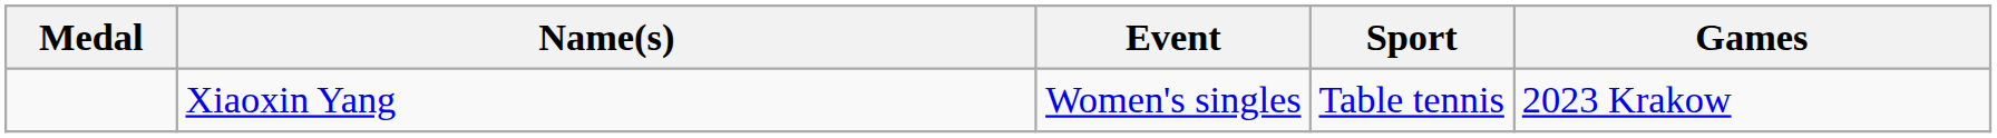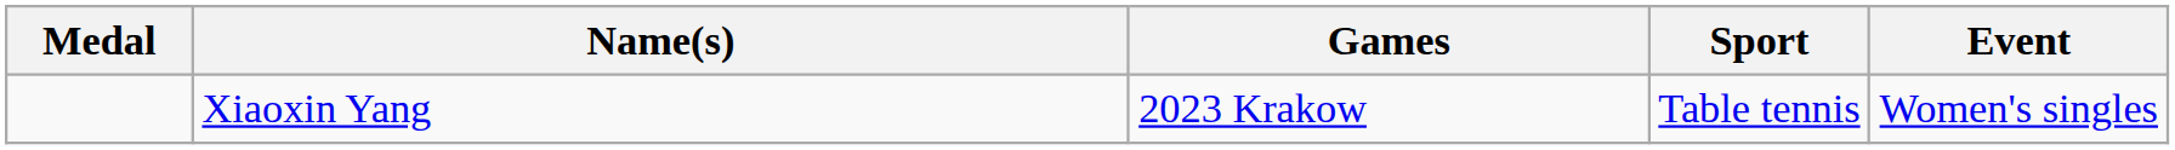 <table class="wikitable sortable" style="font-size: 95%;">
 <tr>
 <th style="width:4em">Medal</th>
 <th style="width:22em">Name(s)</th>
+<th style="width:12em">Games</th>
+<th>Sport</th>
 <th>Event</th>
-<th>Sport</th>
-<th style="width:12em">Games</th>
 </tr>
 <tr>
 <td></td>
 <td><a href='#'>Xiaoxin Yang</a></td>
+<td> <a href='#'>2023 Krakow</a></td>
+<td> <a href='#'>Table tennis</a></td>
 <td><a href='#'>Women's singles</a></td>
-<td> <a href='#'>Table tennis</a></td>
-<td> <a href='#'>2023 Krakow</a></td>
 </tr>
 </table>
